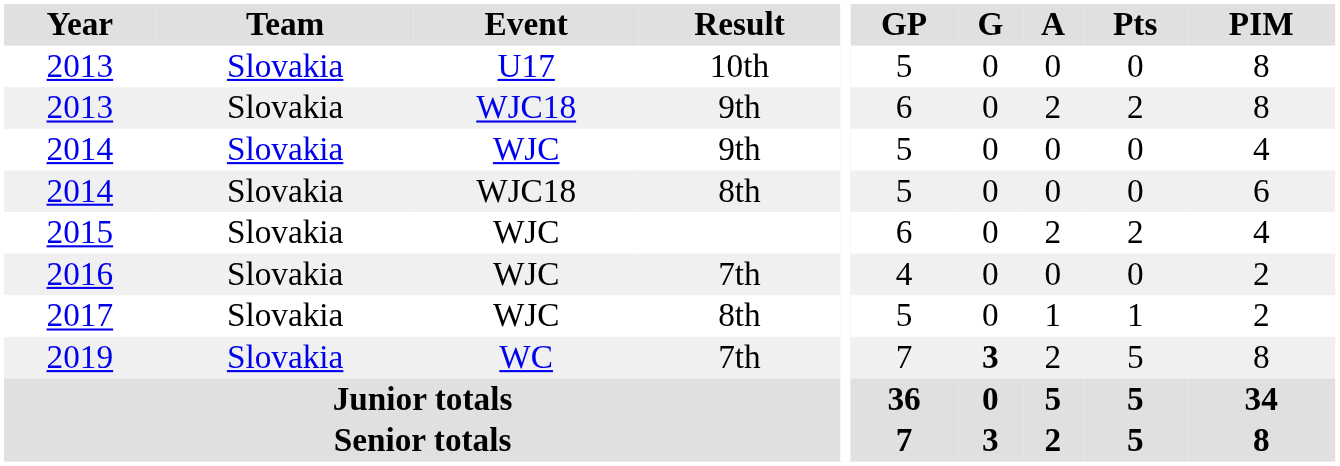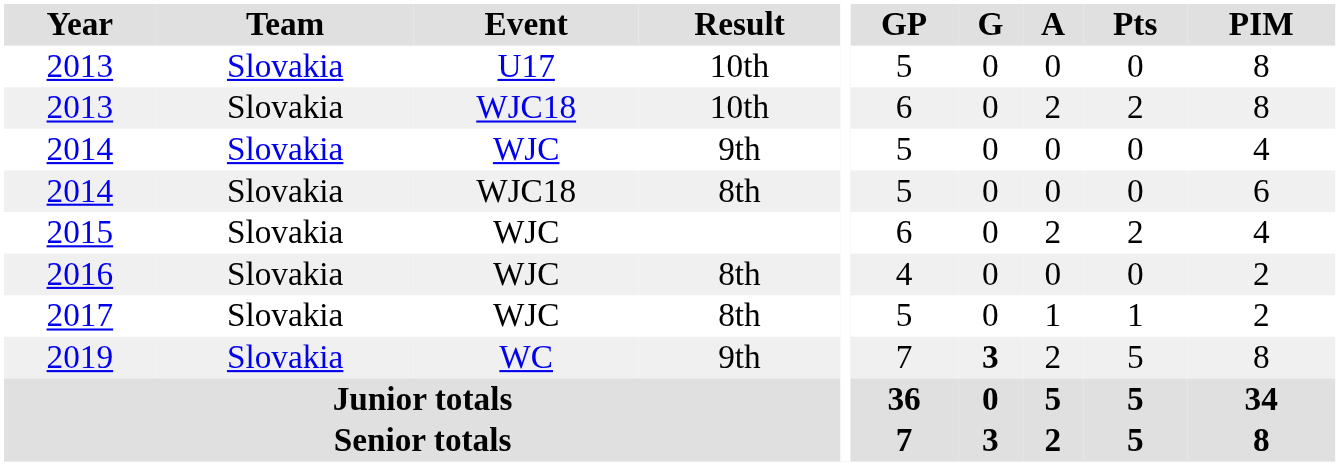 <table border="0" cellpadding="1" cellspacing="0" ID="Table3" style="text-align:center; width:40em">
 <tr bgcolor="#e0e0e0">
 <th>Year</th>
 <th>Team</th>
 <th>Event</th>
 <th>Result</th>
 <th rowspan="99" bgcolor="#ffffff"></th>
 <th>GP</th>
 <th>G</th>
 <th>A</th>
 <th>Pts</th>
 <th>PIM</th>
 </tr>
 <tr>
 <td><a href='#'>2013</a></td>
 <td><a href='#'>Slovakia</a></td>
 <td><a href='#'>U17</a></td>
 <td>10th</td>
 <td>5</td>
 <td>0</td>
 <td>0</td>
 <td>0</td>
 <td>8</td>
 </tr>
 <tr bgcolor="#f0f0f0">
 <td><a href='#'>2013</a></td>
 <td>Slovakia</td>
 <td><a href='#'>WJC18</a></td>
-<td>9th</td>
+<td>10th</td>
 <td>6</td>
 <td>0</td>
 <td>2</td>
 <td>2</td>
 <td>8</td>
 </tr>
 <tr>
 <td><a href='#'>2014</a></td>
 <td><a href='#'>Slovakia</a></td>
 <td><a href='#'>WJC</a></td>
 <td>9th</td>
 <td>5</td>
 <td>0</td>
 <td>0</td>
 <td>0</td>
 <td>4</td>
 </tr>
 <tr bgcolor="#f0f0f0">
 <td><a href='#'>2014</a></td>
 <td>Slovakia</td>
 <td>WJC18</td>
 <td>8th</td>
 <td>5</td>
 <td>0</td>
 <td>0</td>
 <td>0</td>
 <td>6</td>
 </tr>
 <tr>
 <td><a href='#'>2015</a></td>
 <td>Slovakia</td>
 <td>WJC</td>
 <td></td>
 <td>6</td>
 <td>0</td>
 <td>2</td>
 <td>2</td>
 <td>4</td>
 </tr>
 <tr bgcolor="#f0f0f0">
 <td><a href='#'>2016</a></td>
 <td>Slovakia</td>
 <td>WJC</td>
-<td>7th</td>
+<td>8th</td>
 <td>4</td>
 <td>0</td>
 <td>0</td>
 <td>0</td>
 <td>2</td>
 </tr>
 <tr>
 <td><a href='#'>2017</a></td>
 <td>Slovakia</td>
 <td>WJC</td>
 <td>8th</td>
 <td>5</td>
 <td>0</td>
 <td>1</td>
 <td>1</td>
 <td>2</td>
 </tr>
 <tr bgcolor="#f0f0f0">
 <td><a href='#'>2019</a></td>
 <td><a href='#'>Slovakia</a></td>
 <td><a href='#'>WC</a></td>
-<td>7th</td>
+<td>9th</td>
 <td>7</td>
 <td><strong>3</strong></td>
 <td>2</td>
 <td>5</td>
 <td>8</td>
 </tr>
 <tr bgcolor="#e0e0e0">
 <th colspan="4">Junior totals</th>
 <th>36</th>
 <th>0</th>
 <th>5</th>
 <th>5</th>
 <th>34</th>
 </tr>
 <tr bgcolor="#e0e0e0">
 <th colspan="4">Senior totals</th>
 <th>7</th>
 <th>3</th>
 <th>2</th>
 <th>5</th>
 <th>8</th>
 </tr>
 </table>
